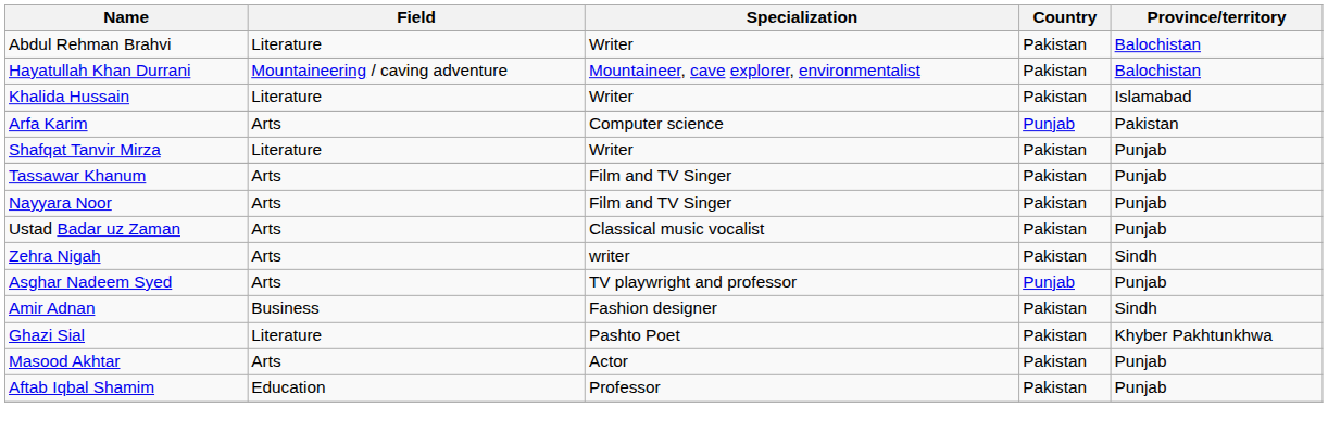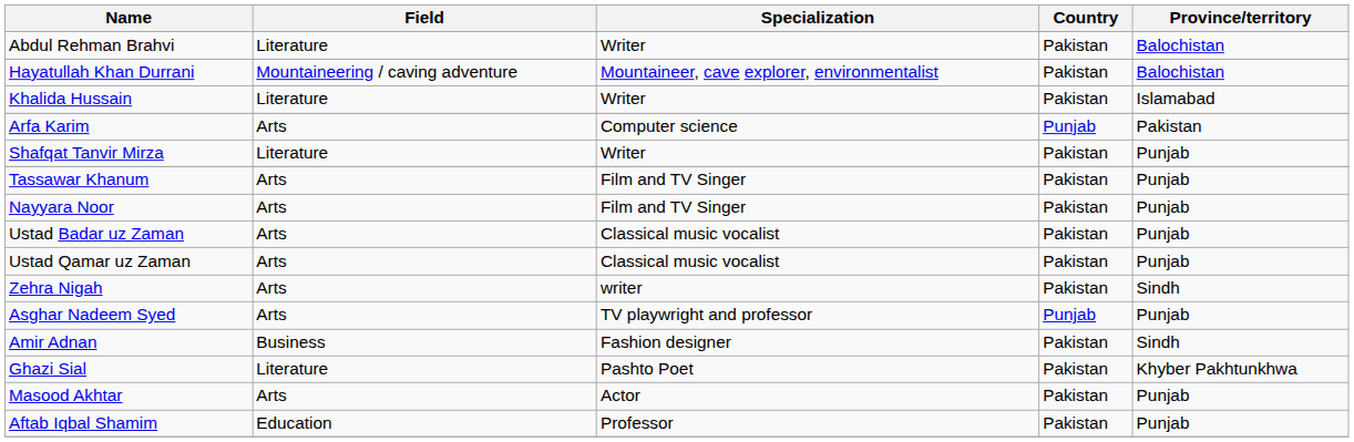 <table class="wikitable sortable" width="100%">
 <tr>
 <th>Name</th>
 <th>Field</th>
 <th>Specialization</th>
 <th>Country</th>
 <th>Province/territory</th>
 </tr>
 <tr bgcolor=#edf3fe>
 </tr>
 <tr>
 <td>Abdul Rehman Brahvi</td>
 <td>Literature</td>
 <td>Writer</td>
 <td>Pakistan</td>
 <td><a href='#'>Balochistan</a></td>
 </tr>
 <tr bgcolor=#edf3fe>
 </tr>
 <tr>
 <td><a href='#'>Hayatullah Khan Durrani</a></td>
 <td><a href='#'>Mountaineering</a> / caving adventure</td>
 <td><a href='#'>Mountaineer</a>, <a href='#'>cave</a> <a href='#'>explorer</a>, <a href='#'>environmentalist</a></td>
 <td>Pakistan</td>
 <td><a href='#'>Balochistan</a></td>
 </tr>
 <tr>
 <td><a href='#'>Khalida Hussain</a></td>
 <td>Literature</td>
 <td>Writer</td>
 <td>Pakistan</td>
 <td>Islamabad</td>
 </tr>
 <tr bgcolor=#edf3fe>
 </tr>
 <tr>
 <td><a href='#'>Arfa Karim</a></td>
 <td>Arts</td>
 <td>Computer science</td>
 <td><a href='#'>Punjab</a></td>
 <td>Pakistan</td>
 </tr>
 <tr>
 <td><a href='#'>Shafqat Tanvir Mirza</a></td>
 <td>Literature</td>
 <td>Writer</td>
 <td>Pakistan</td>
 <td>Punjab</td>
 </tr>
 <tr bgcolor=#edf3fe>
 </tr>
 <tr>
 <td><a href='#'>Tassawar Khanum</a></td>
 <td>Arts</td>
 <td>Film and TV Singer</td>
 <td>Pakistan</td>
 <td>Punjab</td>
 </tr>
 <tr>
 <td><a href='#'>Nayyara Noor</a></td>
 <td>Arts</td>
 <td>Film and TV Singer</td>
 <td>Pakistan</td>
 <td>Punjab</td>
 </tr>
 <tr>
 <td>Ustad <a href='#'>Badar uz Zaman</a></td>
 <td>Arts</td>
 <td>Classical music vocalist</td>
 <td>Pakistan</td>
 <td>Punjab</td>
 </tr>
 <tr>
+<td>Ustad Qamar uz Zaman</td>
+<td>Arts</td>
+<td>Classical music vocalist</td>
+<td>Pakistan</td>
+<td>Punjab</td>
+</tr>
+<tr>
 <td><a href='#'>Zehra Nigah</a></td>
 <td>Arts</td>
 <td>writer</td>
 <td>Pakistan</td>
 <td>Sindh</td>
 </tr>
 <tr>
 <td><a href='#'>Asghar Nadeem Syed</a></td>
 <td>Arts</td>
 <td>TV playwright and professor</td>
 <td><a href='#'>Punjab</a></td>
 <td>Punjab</td>
 </tr>
 <tr>
 <td><a href='#'>Amir Adnan</a></td>
 <td>Business</td>
 <td>Fashion designer</td>
 <td>Pakistan</td>
 <td>Sindh</td>
 </tr>
 <tr>
 <td><a href='#'>Ghazi Sial</a></td>
 <td>Literature</td>
 <td>Pashto Poet</td>
 <td>Pakistan</td>
 <td>Khyber Pakhtunkhwa</td>
 </tr>
 <tr>
 <td><a href='#'>Masood Akhtar</a></td>
 <td>Arts</td>
 <td>Actor</td>
 <td>Pakistan</td>
 <td>Punjab</td>
 </tr>
 <tr>
 <td><a href='#'>Aftab Iqbal Shamim</a></td>
 <td>Education</td>
 <td>Professor</td>
 <td>Pakistan</td>
 <td>Punjab</td>
 </tr>
 <tr>
 </tr>
 </table>
